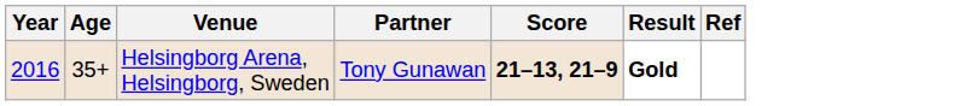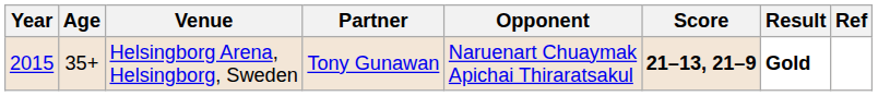 <table class="sortable wikitable" style="font-size: 90%;">
 <tr>
 <th>Year</th>
 <th>Age</th>
 <th>Venue</th>
 <th>Partner</th>
+<th>Opponent</th>
 <th>Score</th>
 <th>Result</th>
 <th>Ref</th>
 </tr>
 <tr style="background:#F3E6D7">
-<td align="center"><a href='#'>2016</a></td>
+<td align="center"><a href='#'>2015</a></td>
 <td align="center">35+</td>
 <td align="left"><a href='#'>Helsingborg Arena</a>,<br><a href='#'>Helsingborg</a>, Sweden</td>
 <td align="left"> <a href='#'>Tony Gunawan</a></td>
+<td align="left"> <a href='#'>Naruenart Chuaymak</a><br> <a href='#'>Apichai Thiraratsakul</a></td>
 <td align="left"><strong>21–13, 21–9</strong></td>
 <td style="text-align:left; background:white"> <strong>Gold</strong></td>
 <td style="text-align:center; background:white"></td>
 </tr>
 </table>
